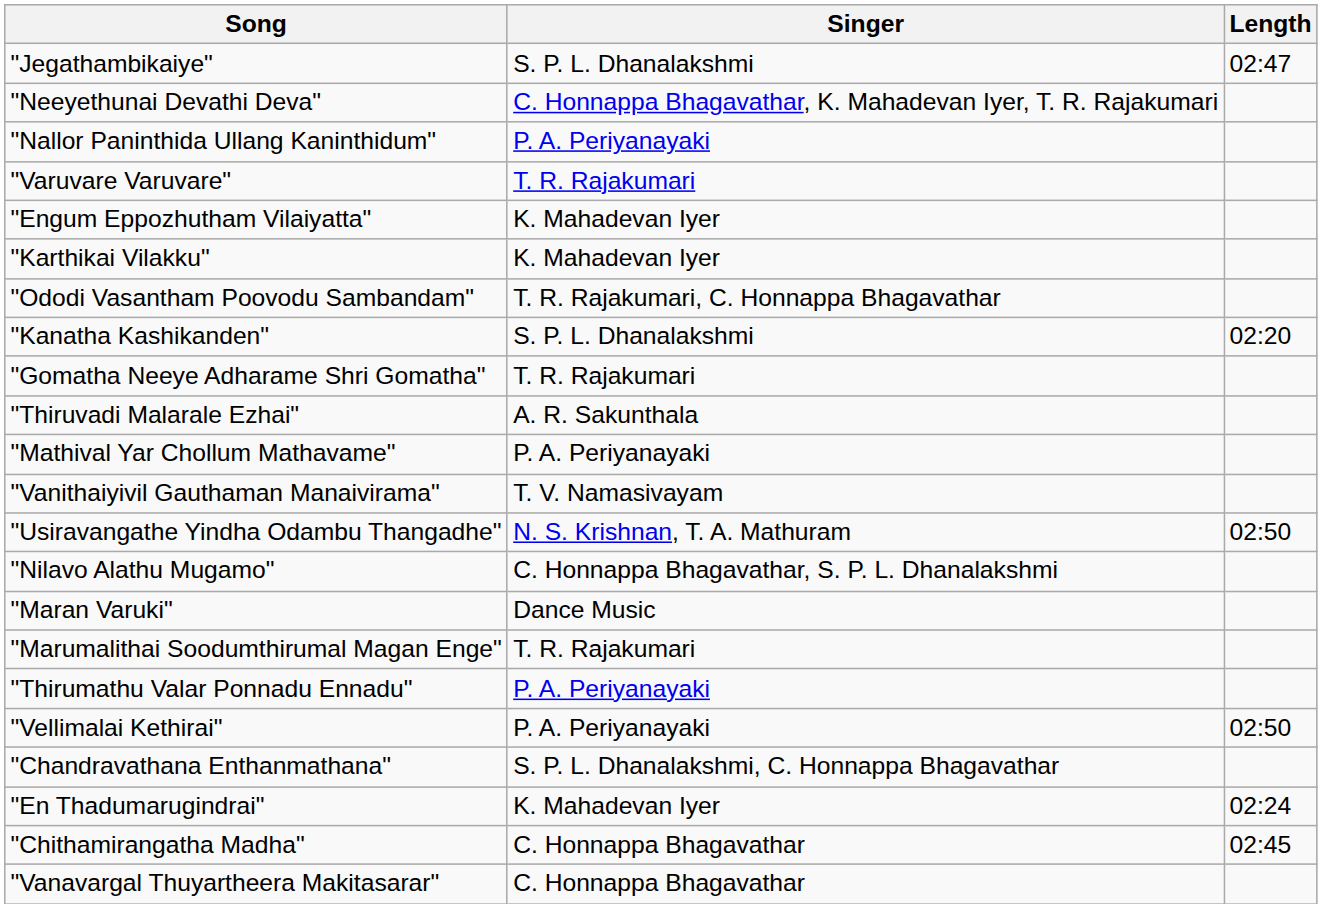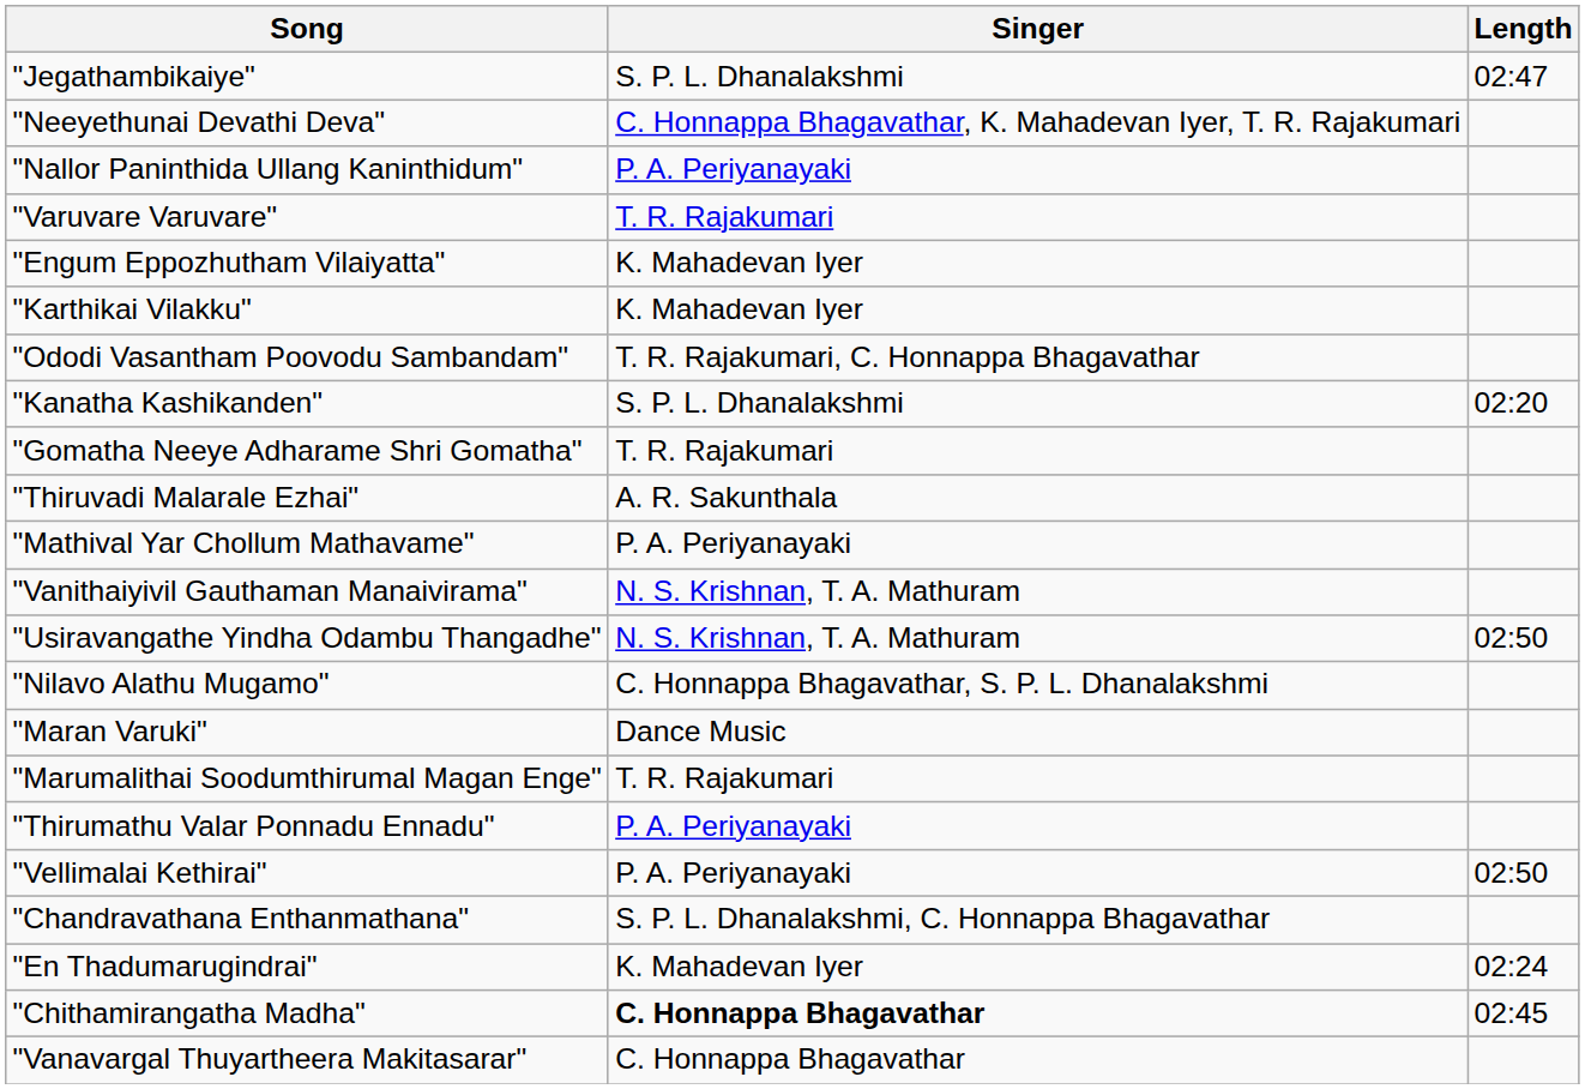 <table class="wikitable">
 <tr>
 <th>Song</th>
 <th>Singer</th>
 <th>Length</th>
 </tr>
 <tr>
 <td>"Jegathambikaiye"</td>
 <td>S. P. L. Dhanalakshmi</td>
 <td>02:47</td>
 </tr>
 <tr>
 <td>"Neeyethunai Devathi Deva"</td>
 <td><a href='#'>C. Honnappa Bhagavathar</a>, K. Mahadevan Iyer, T. R. Rajakumari</td>
 <td></td>
 </tr>
 <tr>
 <td>"Nallor Paninthida Ullang Kaninthidum"</td>
 <td><a href='#'>P. A. Periyanayaki</a></td>
 <td></td>
 </tr>
 <tr>
 <td>"Varuvare Varuvare"</td>
 <td><a href='#'>T. R. Rajakumari</a></td>
 <td></td>
 </tr>
 <tr>
 <td>"Engum Eppozhutham Vilaiyatta"</td>
 <td>K. Mahadevan Iyer</td>
 <td></td>
 </tr>
 <tr>
 <td>"Karthikai Vilakku"</td>
 <td>K. Mahadevan Iyer</td>
 <td></td>
 </tr>
 <tr>
 <td>"Ododi Vasantham Poovodu Sambandam"</td>
 <td>T. R. Rajakumari, C. Honnappa Bhagavathar</td>
 <td></td>
 </tr>
 <tr>
 <td>"Kanatha Kashikanden"</td>
 <td>S. P. L. Dhanalakshmi</td>
 <td>02:20</td>
 </tr>
 <tr>
 <td>"Gomatha Neeye Adharame Shri Gomatha"</td>
 <td>T. R. Rajakumari</td>
 <td></td>
 </tr>
 <tr>
 <td>"Thiruvadi Malarale Ezhai"</td>
 <td>A. R. Sakunthala</td>
 <td></td>
 </tr>
 <tr>
 <td>"Mathival Yar Chollum Mathavame"</td>
 <td>P. A. Periyanayaki</td>
 <td></td>
 </tr>
 <tr>
 <td>"Vanithaiyivil Gauthaman Manaivirama"</td>
-<td>T. V. Namasivayam</td>
+<td><a href='#'>N. S. Krishnan</a>, T. A. Mathuram</td>
 <td></td>
 </tr>
 <tr>
 <td>"Usiravangathe Yindha Odambu Thangadhe"</td>
 <td><a href='#'>N. S. Krishnan</a>, T. A. Mathuram</td>
 <td>02:50</td>
 </tr>
 <tr>
 <td>"Nilavo Alathu Mugamo"</td>
 <td>C. Honnappa Bhagavathar, S. P. L. Dhanalakshmi</td>
 <td></td>
 </tr>
 <tr>
 <td>"Maran Varuki"</td>
 <td>Dance Music</td>
 <td></td>
 </tr>
 <tr>
 <td>"Marumalithai Soodumthirumal Magan Enge"</td>
 <td>T. R. Rajakumari</td>
 <td></td>
 </tr>
 <tr>
 <td>"Thirumathu Valar Ponnadu Ennadu"</td>
 <td><a href='#'>P. A. Periyanayaki</a></td>
 <td></td>
 </tr>
 <tr>
 <td>"Vellimalai Kethirai"</td>
 <td>P. A. Periyanayaki</td>
 <td>02:50</td>
 </tr>
 <tr>
 <td>"Chandravathana Enthanmathana"</td>
 <td>S. P. L. Dhanalakshmi, C. Honnappa Bhagavathar</td>
 <td></td>
 </tr>
 <tr>
 <td>"En Thadumarugindrai"</td>
 <td>K. Mahadevan Iyer</td>
 <td>02:24</td>
 </tr>
 <tr>
 <td>"Chithamirangatha Madha"</td>
-<td>C. Honnappa Bhagavathar</td>
+<td><strong>C. Honnappa Bhagavathar</strong></td>
 <td>02:45</td>
 </tr>
 <tr>
 <td>"Vanavargal Thuyartheera Makitasarar"</td>
 <td>C. Honnappa Bhagavathar</td>
 <td></td>
 </tr>
 </table>
